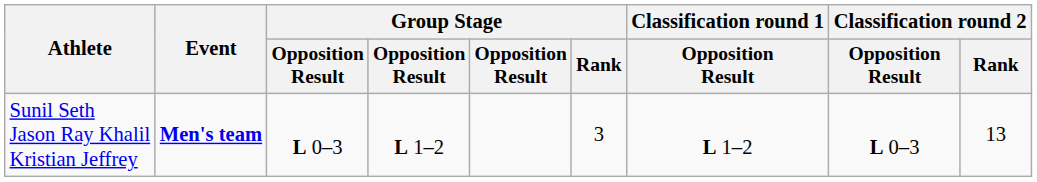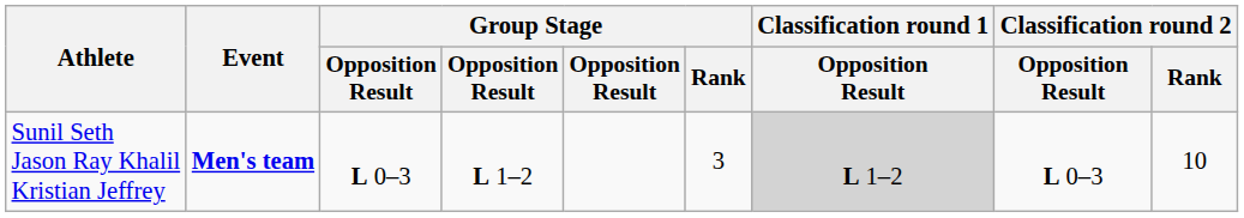 <table class="wikitable" style="font-size:90%">
 <tr>
 <th rowspan=2>Athlete</th>
 <th rowspan=2>Event</th>
 <th colspan=4>Group Stage</th>
 <th>Classification round 1</th>
 <th colspan=2>Classification round 2</th>
 </tr>
 <tr style="font-size:95%">
 <th>Opposition<br>Result</th>
 <th>Opposition<br>Result</th>
 <th>Opposition<br>Result</th>
 <th>Rank</th>
 <th>Opposition<br>Result</th>
 <th>Opposition<br>Result</th>
 <th>Rank</th>
 </tr>
 <tr align=center>
 <td align=left><a href='#'>Sunil Seth</a><br><a href='#'>Jason Ray Khalil</a><br><a href='#'>Kristian Jeffrey</a></td>
 <td align=left><strong><a href='#'>Men's team</a></strong></td>
 <td><br><strong>L</strong> 0–3</td>
 <td><br><strong>L</strong> 1–2</td>
 <td></td>
 <td>3</td>
-<td><br><strong>L</strong> 1–2</td>
+<td style="background: lightgrey;"><br><strong>L</strong> 1–2</td>
 <td><br><strong>L</strong> 0–3</td>
-<td>13</td>
+<td>10</td>
 </tr>
 </table>
